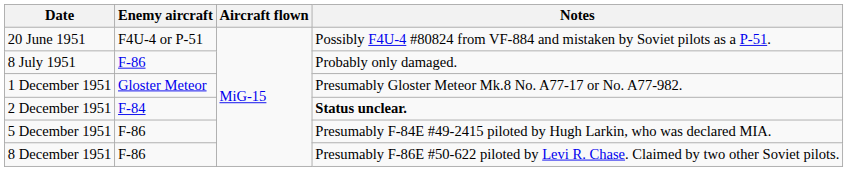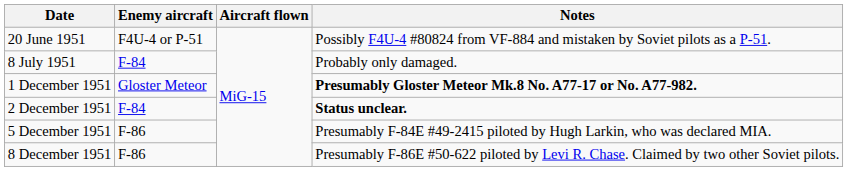 <table class="wikitable">
 <tr>
 <th>Date</th>
 <th>Enemy aircraft</th>
 <th>Aircraft flown</th>
 <th>Notes</th>
 </tr>
 <tr>
 <td>20 June 1951</td>
 <td>F4U-4 or P-51</td>
 <td rowspan="6"><a href='#'>MiG-15</a></td>
 <td>Possibly <a href='#'>F4U-4</a> #80824 from VF-884 and mistaken by Soviet pilots as a <a href='#'>P-51</a>.</td>
 </tr>
 <tr>
 <td>8 July 1951</td>
-<td><a href='#'>F-86</a></td>
+<td><a href='#'>F-84</a></td>
 <td>Probably only damaged.</td>
 </tr>
 <tr>
 <td>1 December 1951</td>
 <td><a href='#'>Gloster Meteor</a></td>
-<td>Presumably Gloster Meteor Mk.8 No. A77-17 or No. A77-982.</td>
+<td><strong>Presumably Gloster Meteor Mk.8 No. A77-17 or No. A77-982.</strong></td>
 </tr>
 <tr>
 <td>2 December 1951</td>
 <td><a href='#'>F-84</a></td>
 <td><strong>Status unclear.</strong></td>
 </tr>
 <tr>
 <td>5 December 1951</td>
 <td>F-86</td>
 <td>Presumably F-84E #49-2415 piloted by Hugh Larkin, who was declared MIA.</td>
 </tr>
 <tr>
 <td>8 December 1951</td>
 <td>F-86</td>
 <td>Presumably F-86E #50-622 piloted by <a href='#'>Levi R. Chase</a>. Claimed by two other Soviet pilots.</td>
 </tr>
 </table>
